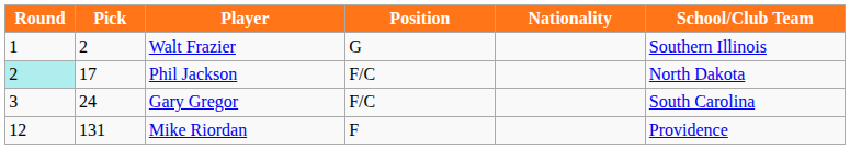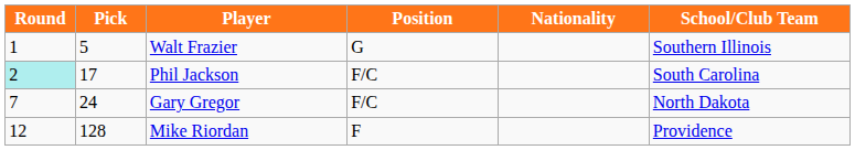 <table class="wikitable sortable sortable">
 <tr>
 <th style="background:#FF7518;color:#FFFFFF;" width="7%">Round</th>
 <th style="background:#FF7518;color:#FFFFFF;" width="7%">Pick</th>
 <th style="background:#FF7518;color:#FFFFFF;" width="20%">Player</th>
 <th style="background:#FF7518;color:#FFFFFF;" width="15%">Position</th>
 <th style="background:#FF7518;color:#FFFFFF;" width="15%">Nationality</th>
 <th style="background:#FF7518;color:#FFFFFF;" width="20%">School/Club Team</th>
 </tr>
 <tr>
 <td>1</td>
-<td>2</td>
+<td>5</td>
 <td><a href='#'>Walt Frazier</a></td>
 <td>G</td>
 <td></td>
 <td><a href='#'>Southern Illinois</a></td>
 </tr>
 <tr>
 <td style="background: paleturquoise;">2</td>
 <td>17</td>
 <td><a href='#'>Phil Jackson</a></td>
 <td>F/C</td>
 <td></td>
-<td><a href='#'>North Dakota</a></td>
+<td><a href='#'>South Carolina</a></td>
 </tr>
 <tr>
-<td>3</td>
+<td>7</td>
 <td>24</td>
 <td><a href='#'>Gary Gregor</a></td>
 <td>F/C</td>
 <td></td>
-<td><a href='#'>South Carolina</a></td>
+<td><a href='#'>North Dakota</a></td>
 </tr>
 <tr>
 <td>12</td>
-<td>131</td>
+<td>128</td>
 <td><a href='#'>Mike Riordan</a></td>
 <td>F</td>
 <td></td>
 <td><a href='#'>Providence</a></td>
 </tr>
 </table>
